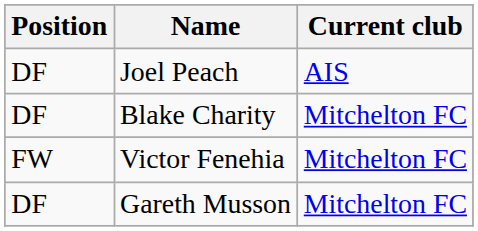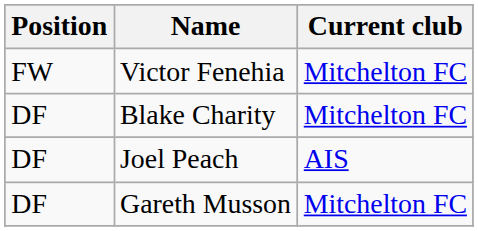 <table class="wikitable">
 <tr>
 <th scope=col>Position</th>
 <th scope=col>Name</th>
 <th scope=col>Current club</th>
+</tr>
+<tr>
+<td>FW</td>
+<td>Victor Fenehia</td>
+<td><a href='#'>Mitchelton FC</a></td>
+</tr>
+<tr>
+<td>DF</td>
+<td>Blake Charity</td>
+<td><a href='#'>Mitchelton FC</a></td>
 </tr>
 <tr>
 <td>DF</td>
 <td>Joel Peach</td>
 <td><a href='#'>AIS</a></td>
 </tr>
 <tr>
 <td>DF</td>
-<td>Blake Charity</td>
-<td><a href='#'>Mitchelton FC</a></td>
-</tr>
-<tr>
-<td>FW</td>
-<td>Victor Fenehia</td>
-<td><a href='#'>Mitchelton FC</a></td>
-</tr>
-<tr>
-<td>DF</td>
 <td>Gareth Musson</td>
 <td><a href='#'>Mitchelton FC</a></td>
 </tr>
 </table>
